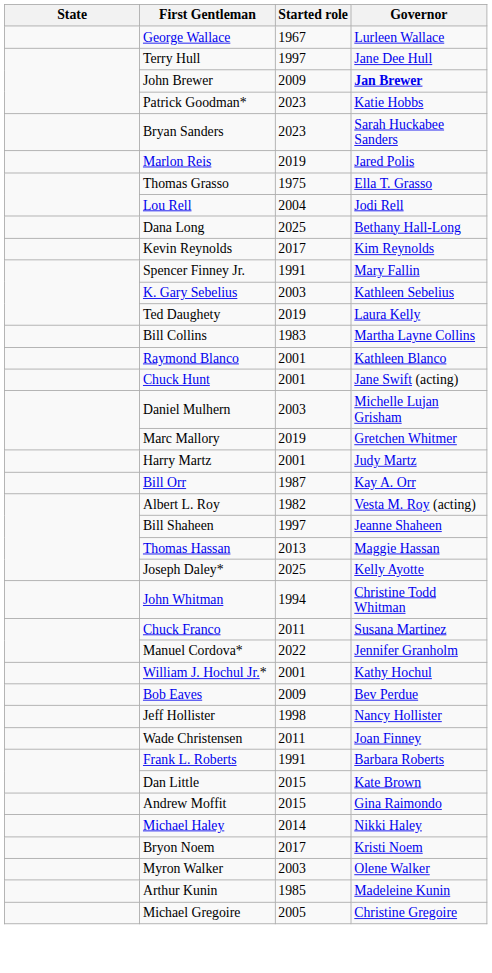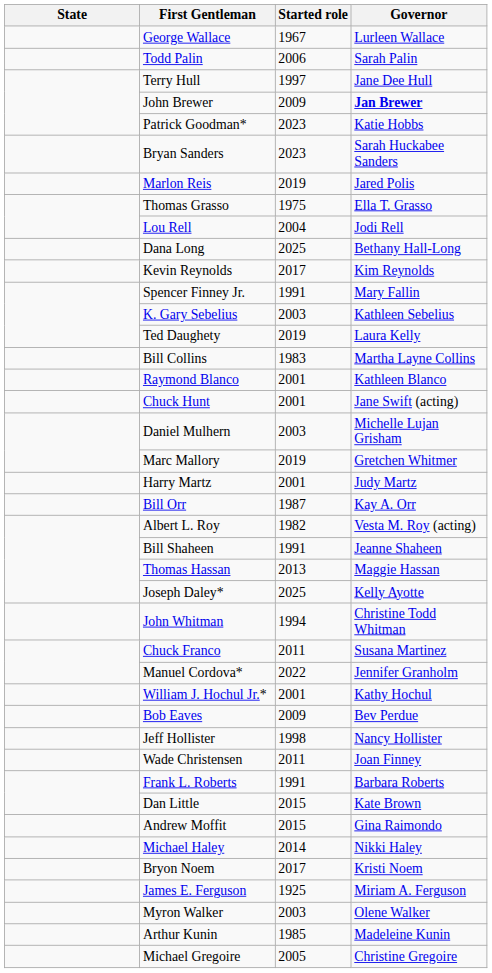 <table class="sortable wikitable">
 <tr>
 <th width="150px">State</th>
 <th width="150px">First Gentleman</th>
 <th>Started role</th>
 <th width="150px">Governor</th>
 </tr>
 <tr>
 <td></td>
 <td><a href='#'>George Wallace</a></td>
 <td>1967</td>
 <td><a href='#'>Lurleen Wallace</a></td>
+</tr>
+<tr>
+<td></td>
+<td><a href='#'>Todd Palin</a></td>
+<td>2006</td>
+<td><a href='#'>Sarah Palin</a></td>
 </tr>
 <tr>
 <td rowspan=3></td>
 <td>Terry Hull</td>
 <td>1997</td>
 <td><a href='#'>Jane Dee Hull</a></td>
 </tr>
 <tr>
 <td>John Brewer</td>
 <td>2009</td>
 <td><strong><a href='#'>Jan Brewer</a></strong></td>
 </tr>
 <tr>
 <td>Patrick Goodman*</td>
 <td>2023</td>
 <td><a href='#'>Katie Hobbs</a></td>
 </tr>
 <tr>
 <td></td>
 <td>Bryan Sanders</td>
 <td>2023</td>
 <td><a href='#'>Sarah Huckabee Sanders</a></td>
 </tr>
 <tr>
 <td></td>
 <td><a href='#'>Marlon Reis</a></td>
 <td>2019</td>
 <td><a href='#'>Jared Polis</a></td>
 </tr>
 <tr>
 <td rowspan=2></td>
 <td>Thomas Grasso</td>
 <td>1975</td>
 <td><a href='#'>Ella T. Grasso</a></td>
 </tr>
 <tr>
 <td><a href='#'>Lou Rell</a></td>
 <td>2004</td>
 <td><a href='#'>Jodi Rell</a></td>
 </tr>
 <tr>
 <td></td>
 <td>Dana Long</td>
 <td>2025</td>
 <td><a href='#'>Bethany Hall-Long</a></td>
 </tr>
 <tr>
 <td></td>
 <td>Kevin Reynolds</td>
 <td>2017</td>
 <td><a href='#'>Kim Reynolds</a></td>
 </tr>
 <tr>
 <td rowspan=3></td>
 <td>Spencer Finney Jr.</td>
 <td>1991</td>
 <td><a href='#'>Mary Fallin</a></td>
 </tr>
 <tr>
 <td><a href='#'>K. Gary Sebelius</a></td>
 <td>2003</td>
 <td><a href='#'>Kathleen Sebelius</a></td>
 </tr>
 <tr>
 <td>Ted Daughety</td>
 <td>2019</td>
 <td><a href='#'>Laura Kelly</a></td>
 </tr>
 <tr>
 <td></td>
 <td>Bill Collins</td>
 <td>1983</td>
 <td><a href='#'>Martha Layne Collins</a></td>
 </tr>
 <tr>
 <td></td>
 <td><a href='#'>Raymond Blanco</a></td>
 <td>2001</td>
 <td><a href='#'>Kathleen Blanco</a></td>
 </tr>
 <tr>
 <td></td>
 <td><a href='#'>Chuck Hunt</a></td>
 <td>2001</td>
 <td><a href='#'>Jane Swift</a> (acting)</td>
 </tr>
 <tr>
 <td rowspan=2></td>
 <td>Daniel Mulhern</td>
 <td>2003</td>
 <td><a href='#'>Michelle Lujan Grisham</a></td>
 </tr>
 <tr>
 <td>Marc Mallory</td>
 <td>2019</td>
 <td><a href='#'>Gretchen Whitmer</a></td>
 </tr>
 <tr>
 <td></td>
 <td>Harry Martz</td>
 <td>2001</td>
 <td><a href='#'>Judy Martz</a></td>
 </tr>
 <tr>
 <td></td>
 <td><a href='#'>Bill Orr</a></td>
 <td>1987</td>
 <td><a href='#'>Kay A. Orr</a></td>
 </tr>
 <tr>
 <td rowspan=4></td>
 <td>Albert L. Roy</td>
 <td>1982</td>
 <td><a href='#'>Vesta M. Roy</a> (acting)</td>
 </tr>
 <tr>
 <td>Bill Shaheen</td>
-<td>1997</td>
+<td>1991</td>
 <td><a href='#'>Jeanne Shaheen</a></td>
 </tr>
 <tr>
 <td><a href='#'>Thomas Hassan</a></td>
 <td>2013</td>
 <td><a href='#'>Maggie Hassan</a></td>
 </tr>
 <tr>
 <td>Joseph Daley*</td>
 <td>2025</td>
 <td><a href='#'>Kelly Ayotte</a></td>
 </tr>
 <tr>
 <td></td>
 <td><a href='#'>John Whitman</a></td>
 <td>1994</td>
 <td><a href='#'>Christine Todd Whitman</a></td>
 </tr>
 <tr>
 <td rowspan=2></td>
 <td><a href='#'>Chuck Franco</a></td>
 <td>2011</td>
 <td><a href='#'>Susana Martinez</a></td>
 </tr>
 <tr>
 <td>Manuel Cordova*</td>
 <td>2022</td>
 <td><a href='#'>Jennifer Granholm</a></td>
 </tr>
 <tr>
 <td></td>
 <td><a href='#'>William J. Hochul Jr.</a>*</td>
 <td>2001</td>
 <td><a href='#'>Kathy Hochul</a></td>
 </tr>
 <tr>
 <td></td>
 <td><a href='#'>Bob Eaves</a></td>
 <td>2009</td>
 <td><a href='#'>Bev Perdue</a></td>
 </tr>
 <tr>
 <td></td>
 <td>Jeff Hollister</td>
 <td>1998</td>
 <td><a href='#'>Nancy Hollister</a></td>
 </tr>
 <tr>
 <td></td>
 <td>Wade Christensen</td>
 <td>2011</td>
 <td><a href='#'>Joan Finney</a></td>
 </tr>
 <tr>
 <td rowspan=2></td>
 <td><a href='#'>Frank L. Roberts</a></td>
 <td>1991</td>
 <td><a href='#'>Barbara Roberts</a></td>
 </tr>
 <tr>
 <td>Dan Little</td>
 <td>2015</td>
 <td><a href='#'>Kate Brown</a></td>
 </tr>
 <tr>
 <td></td>
 <td>Andrew Moffit</td>
 <td>2015</td>
 <td><a href='#'>Gina Raimondo</a></td>
 </tr>
 <tr>
 <td></td>
 <td><a href='#'>Michael Haley</a></td>
 <td>2014</td>
 <td><a href='#'>Nikki Haley</a></td>
 </tr>
 <tr>
 <td></td>
 <td>Bryon Noem</td>
 <td>2017</td>
 <td><a href='#'>Kristi Noem</a></td>
 </tr>
 <tr>
 <td></td>
+<td><a href='#'>James E. Ferguson</a></td>
+<td>1925</td>
+<td><a href='#'>Miriam A. Ferguson</a></td>
+</tr>
+<tr>
+<td></td>
 <td>Myron Walker</td>
 <td>2003</td>
 <td><a href='#'>Olene Walker</a></td>
 </tr>
 <tr>
 <td></td>
 <td>Arthur Kunin</td>
 <td>1985</td>
 <td><a href='#'>Madeleine Kunin</a></td>
 </tr>
 <tr>
 <td></td>
 <td>Michael Gregoire</td>
 <td>2005</td>
 <td><a href='#'>Christine Gregoire</a></td>
 </tr>
 </table>
